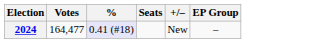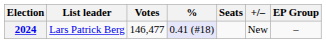 <table class="wikitable sortable" style="text-align:center;">
 <tr>
 <th>Election</th>
+<th>List leader</th>
 <th>Votes</th>
 <th>%</th>
 <th>Seats</th>
 <th>+/–</th>
 <th>EP Group</th>
 </tr>
 <tr>
 <th><a href='#'>2024</a></th>
-<td>164,477</td>
+<td><a href='#'>Lars Patrick Berg</a></td>
+<td>146,477</td>
 <td style="background: lavender;">0.41 (#18)</td>
 <td></td>
 <td>New</td>
 <td>–</td>
 </tr>
 </table>
